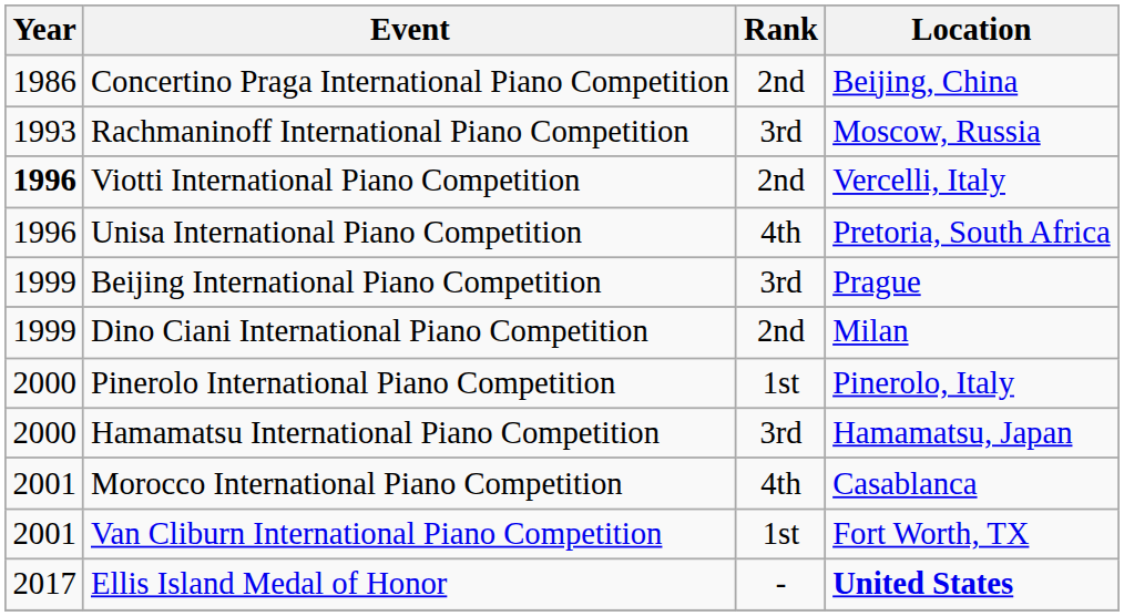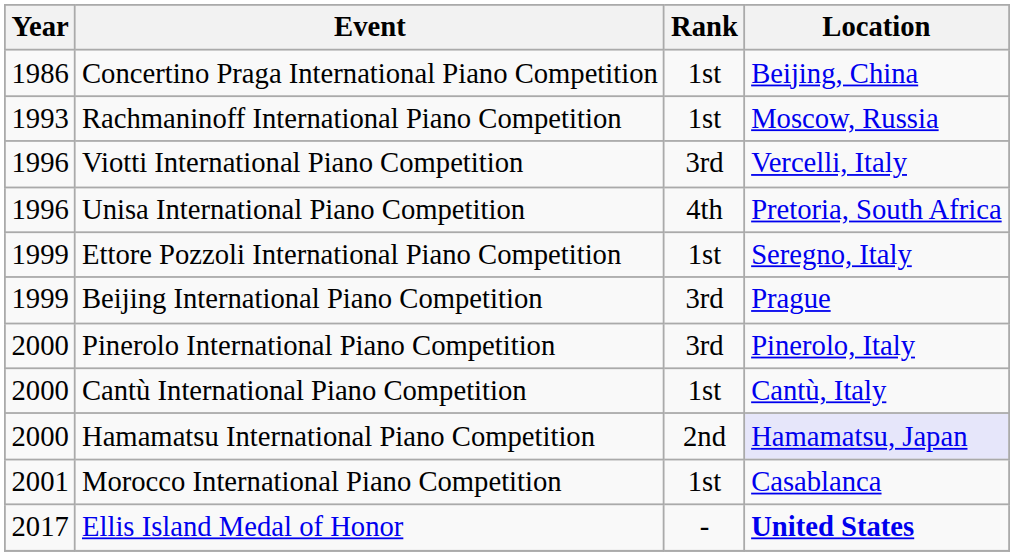 <table class="wikitable sortable">
 <tr>
 <th>Year</th>
 <th>Event</th>
 <th>Rank</th>
 <th>Location</th>
 </tr>
 <tr>
 <td>1986</td>
 <td>Concertino Praga International Piano Competition</td>
-<td style="text-align:center;">2nd</td>
+<td style="text-align:center;">1st</td>
 <td><a href='#'>Beijing, China</a></td>
 </tr>
 <tr>
 <td>1993</td>
 <td>Rachmaninoff International Piano Competition</td>
-<td style="text-align:center;">3rd</td>
+<td style="text-align:center;">1st</td>
 <td><a href='#'>Moscow, Russia</a></td>
 </tr>
 <tr>
-<td><strong>1996</strong></td>
+<td>1996</td>
 <td>Viotti International Piano Competition</td>
-<td style="text-align:center;">2nd</td>
+<td style="text-align:center;">3rd</td>
 <td><a href='#'>Vercelli, Italy</a></td>
 </tr>
 <tr>
 <td>1996</td>
 <td>Unisa International Piano Competition</td>
 <td style="text-align:center;">4th</td>
 <td><a href='#'>Pretoria, South Africa</a></td>
 </tr>
 <tr>
 <td>1999</td>
+<td>Ettore Pozzoli International Piano Competition</td>
+<td style="text-align:center;">1st</td>
+<td><a href='#'>Seregno, Italy</a></td>
+</tr>
+<tr>
+<td>1999</td>
 <td>Beijing International Piano Competition</td>
 <td style="text-align:center;">3rd</td>
 <td><a href='#'>Prague</a></td>
 </tr>
 <tr>
-<td>1999</td>
-<td>Dino Ciani International Piano Competition</td>
-<td style="text-align:center;">2nd</td>
-<td><a href='#'>Milan</a></td>
-</tr>
-<tr>
 <td>2000</td>
 <td>Pinerolo International Piano Competition</td>
-<td style="text-align:center;">1st</td>
+<td style="text-align:center;">3rd</td>
 <td><a href='#'>Pinerolo, Italy</a></td>
 </tr>
 <tr>
 <td>2000</td>
+<td>Cantù International Piano Competition</td>
+<td style="text-align:center;">1st</td>
+<td><a href='#'>Cantù, Italy</a></td>
+</tr>
+<tr>
+<td>2000</td>
 <td>Hamamatsu International Piano Competition</td>
-<td style="text-align:center;">3rd</td>
-<td><a href='#'>Hamamatsu, Japan</a></td>
+<td style="text-align:center;">2nd</td>
+<td style="background: lavender;"><a href='#'>Hamamatsu, Japan</a></td>
 </tr>
 <tr>
 <td>2001</td>
 <td>Morocco International Piano Competition</td>
-<td style="text-align:center;">4th</td>
+<td style="text-align:center;">1st</td>
 <td><a href='#'>Casablanca</a></td>
-</tr>
-<tr>
-<td>2001</td>
-<td><a href='#'>Van Cliburn International Piano Competition</a></td>
-<td style="text-align:center;">1st</td>
-<td><a href='#'>Fort Worth, TX</a></td>
 </tr>
 <tr>
 <td>2017</td>
 <td><a href='#'>Ellis Island Medal of Honor</a></td>
 <td style="text-align:center;">-</td>
 <td><strong><a href='#'>United States</a></strong></td>
 </tr>
 <tr>
 </tr>
 </table>
